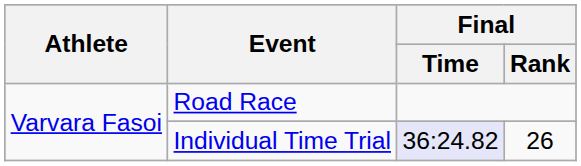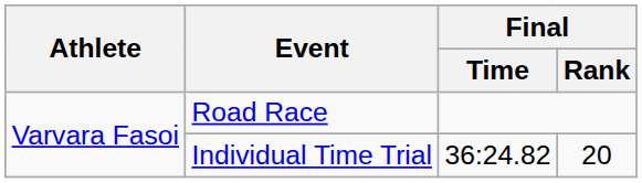 <table class="wikitable" style="font-size:90%">
 <tr>
 <th rowspan="2">Athlete</th>
 <th rowspan="2">Event</th>
 <th colspan="2">Final</th>
 </tr>
 <tr>
 <th>Time</th>
 <th>Rank</th>
 </tr>
 <tr align=center>
 <td align=left rowspan=2><a href='#'>Varvara Fasoi</a></td>
 <td align=left><a href='#'>Road Race</a></td>
 <td colspan=2></td>
 </tr>
 <tr align=center>
 <td align=left><a href='#'>Individual Time Trial</a></td>
-<td style="background: lavender;">36:24.82</td>
-<td>26</td>
+<td>36:24.82</td>
+<td>20</td>
 </tr>
 </table>
